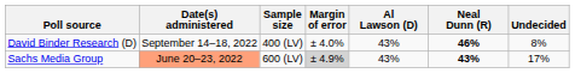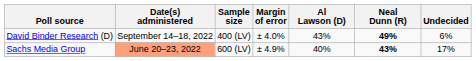 <table class="wikitable" style="font-size:90%;text-align:center;">
 <tr valign=bottom>
 <th>Poll source</th>
 <th>Date(s)<br>administered</th>
 <th>Sample<br>size</th>
 <th>Margin<br>of error</th>
 <th style="width:100px;">Al<br>Lawson (D)</th>
 <th style="width:100px;">Neal<br>Dunn (R)</th>
 <th>Undecided</th>
 </tr>
 <tr>
 <td style="text-align:left;"><a href='#'>David Binder Research</a> (D)</td>
 <td>September 14–18, 2022</td>
 <td>400 (LV)</td>
 <td>± 4.0%</td>
 <td>43%</td>
-<td><strong>46%</strong></td>
-<td>8%</td>
+<td><strong>49%</strong></td>
+<td>6%</td>
 </tr>
 <tr>
 <td style="text-align:left;"><a href='#'>Sachs Media Group</a></td>
 <td style="background: lightsalmon;">June 20–23, 2022</td>
 <td>600 (LV)</td>
-<td style="background: lightgrey;">± 4.9%</td>
-<td>43%</td>
+<td>± 4.9%</td>
+<td>40%</td>
 <td><strong>43%</strong></td>
 <td>17%</td>
 </tr>
 </table>
